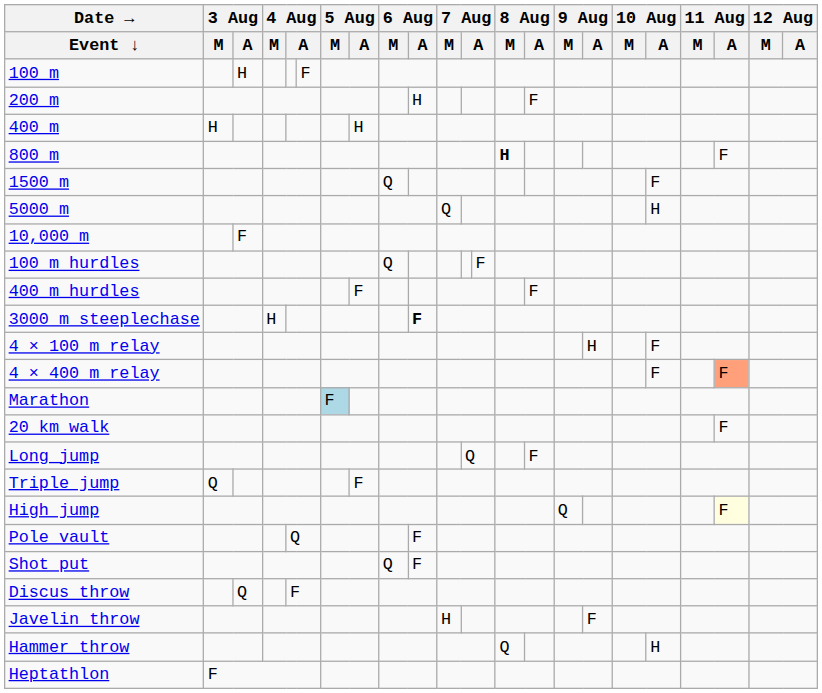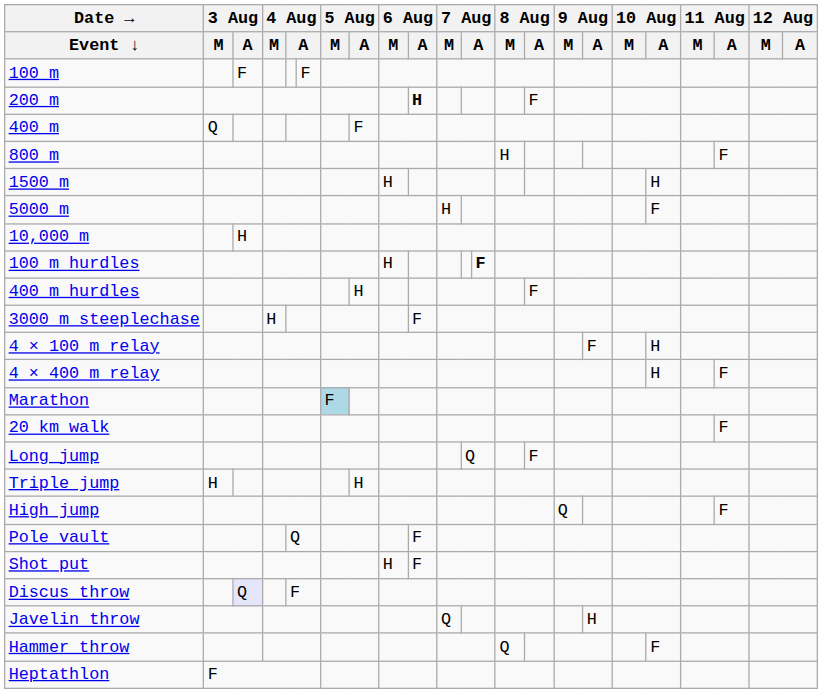 <table class="wikitable olympic-schedule athletics">
 <tr>
 <th>Date →</th>
 <th colspan="2">3 Aug</th>
 <th colspan="3">4 Aug</th>
 <th colspan="2">5 Aug</th>
 <th colspan="2">6 Aug</th>
 <th colspan="3">7 Aug</th>
 <th colspan="2">8 Aug</th>
 <th colspan="2">9 Aug</th>
 <th colspan="2">10 Aug</th>
 <th colspan="2">11 Aug</th>
 <th colspan="2">12 Aug</th>
 </tr>
 <tr>
 <th>Event ↓</th>
 <th>M</th>
 <th>A</th>
 <th>M</th>
 <th colspan="2">A</th>
 <th>M</th>
 <th>A</th>
 <th>M</th>
 <th>A</th>
 <th>M</th>
 <th colspan="2">A</th>
 <th>M</th>
 <th>A</th>
 <th>M</th>
 <th>A</th>
 <th>M</th>
 <th>A</th>
 <th>M</th>
 <th>A</th>
 <th>M</th>
 <th>A</th>
 </tr>
 <tr>
 <td class="event"><a href='#'>100 m</a></td>
 <td></td>
-<td class="heats">H</td>
+<td class="final">F</td>
 <td></td>
 <td class="semifinals"></td>
 <td class="final">F</td>
 <td colspan="2"></td>
 <td colspan="2"></td>
 <td colspan="3"></td>
 <td colspan="2"></td>
 <td colspan="2"></td>
 <td colspan="2"></td>
 <td colspan="2"></td>
 <td colspan="2"></td>
 </tr>
 <tr>
 <td class="event"><a href='#'>200 m</a></td>
 <td colspan="2"></td>
 <td colspan="3"></td>
 <td colspan="2"></td>
 <td></td>
-<td class="heats">H</td>
+<td class="heats"><strong>H</strong></td>
 <td></td>
 <td class="semifinals" colspan="2"></td>
 <td></td>
 <td class="final">F</td>
 <td colspan="2"></td>
 <td colspan="2"></td>
 <td colspan="2"></td>
 <td colspan="2"></td>
 </tr>
 <tr>
 <td class="event"><a href='#'>400 m</a></td>
-<td class="heats">H</td>
+<td class="qualifiers">Q</td>
 <td></td>
 <td></td>
 <td class="semifinals" colspan="2"></td>
 <td></td>
-<td class="heats">H</td>
+<td class="final">F</td>
 <td colspan="2"></td>
 <td colspan="3"></td>
 <td colspan="2"></td>
 <td colspan="2"></td>
 <td colspan="2"></td>
 <td colspan="2"></td>
 <td colspan="2"></td>
 </tr>
 <tr>
 <td class="event"><a href='#'>800 m</a></td>
 <td colspan="2"></td>
 <td colspan="3"></td>
 <td colspan="2"></td>
 <td colspan="2"></td>
 <td colspan="3"></td>
-<td class="heats"><strong>H</strong></td>
+<td class="heats">H</td>
 <td></td>
 <td></td>
 <td class="semifinals"></td>
 <td colspan="2"></td>
 <td></td>
 <td class="final">F</td>
 <td colspan="2"></td>
 </tr>
 <tr>
 <td class="event"><a href='#'>1500 m</a></td>
 <td colspan="2"></td>
 <td colspan="3"></td>
 <td colspan="2"></td>
-<td class="qualifiers">Q</td>
+<td class="heats">H</td>
 <td></td>
 <td colspan="3"></td>
 <td></td>
 <td class="semifinals"></td>
 <td colspan="2"></td>
 <td></td>
-<td class="final">F</td>
+<td class="heats">H</td>
 <td colspan="2"></td>
 <td colspan="2"></td>
 </tr>
 <tr>
 <td class="event"><a href='#'>5000 m</a></td>
 <td colspan="2"></td>
 <td colspan="3"></td>
 <td colspan="2"></td>
 <td colspan="2"></td>
-<td class="qualifiers">Q</td>
+<td class="heats">H</td>
 <td colspan="2"></td>
 <td colspan="2"></td>
 <td colspan="2"></td>
 <td></td>
-<td class="heats">H</td>
+<td class="final">F</td>
 <td colspan="2"></td>
 <td colspan="2"></td>
 </tr>
 <tr>
 <td class="event"><a href='#'>10,000 m</a></td>
 <td></td>
-<td class="final">F</td>
+<td class="heats">H</td>
 <td colspan="3"></td>
 <td colspan="2"></td>
 <td colspan="2"></td>
 <td colspan="3"></td>
 <td colspan="2"></td>
 <td colspan="2"></td>
 <td colspan="2"></td>
 <td colspan="2"></td>
 <td colspan="2"></td>
 </tr>
 <tr>
 <td class="event"><a href='#'>100 m hurdles</a></td>
 <td colspan="2"></td>
 <td colspan="3"></td>
 <td colspan="2"></td>
-<td class="qualifiers">Q</td>
+<td class="heats">H</td>
 <td></td>
 <td></td>
 <td class="semifinals"></td>
-<td class="final">F</td>
+<td class="final"><strong>F</strong></td>
 <td colspan="2"></td>
 <td colspan="2"></td>
 <td colspan="2"></td>
 <td colspan="2"></td>
 <td colspan="2"></td>
 </tr>
 <tr>
 <td class="event"><a href='#'>400 m hurdles</a></td>
 <td colspan="2"></td>
 <td colspan="3"></td>
 <td></td>
-<td class="final">F</td>
+<td class="heats">H</td>
 <td></td>
 <td class="semifinals"></td>
 <td colspan="3"></td>
 <td></td>
 <td class="final">F</td>
 <td colspan="2"></td>
 <td colspan="2"></td>
 <td colspan="2"></td>
 <td colspan="2"></td>
 </tr>
 <tr>
 <td class="event"><a href='#'>3000 m steeplechase</a></td>
 <td colspan="2"></td>
 <td class="heats">H</td>
 <td colspan="2"></td>
 <td colspan="2"></td>
 <td></td>
-<td class="final"><strong>F</strong></td>
+<td class="final">F</td>
 <td colspan="3"></td>
 <td colspan="2"></td>
 <td colspan="2"></td>
 <td colspan="2"></td>
 <td colspan="2"></td>
 <td colspan="2"></td>
 </tr>
 <tr>
 <td class="event"><a href='#'>4 × 100 m relay</a></td>
 <td colspan="2"></td>
 <td colspan="3"></td>
 <td colspan="2"></td>
 <td colspan="2"></td>
 <td colspan="3"></td>
 <td colspan="2"></td>
 <td></td>
+<td class="final">F</td>
+<td></td>
 <td class="heats">H</td>
-<td></td>
-<td class="final">F</td>
 <td colspan="2"></td>
 <td colspan="2"></td>
 </tr>
 <tr>
 <td class="event"><a href='#'>4 × 400 m relay</a></td>
 <td colspan="2"></td>
 <td colspan="3"></td>
 <td colspan="2"></td>
 <td colspan="2"></td>
 <td colspan="3"></td>
 <td colspan="2"></td>
 <td colspan="2"></td>
 <td></td>
+<td class="heats">H</td>
+<td></td>
 <td class="final">F</td>
-<td></td>
-<td class="final" style="background: lightsalmon;">F</td>
 <td colspan="2"></td>
 </tr>
 <tr>
 <td class="event"><a href='#'>Marathon</a></td>
 <td colspan="2"></td>
 <td colspan="3"></td>
 <td class="final" style="background: lightblue;">F</td>
 <td></td>
 <td colspan="2"></td>
 <td colspan="3"></td>
 <td colspan="2"></td>
 <td colspan="2"></td>
 <td colspan="2"></td>
 <td colspan="2"></td>
 <td colspan="2"></td>
 </tr>
 <tr>
 <td class="event"><a href='#'>20 km walk</a></td>
 <td colspan="2"></td>
 <td colspan="3"></td>
 <td colspan="2"></td>
 <td colspan="2"></td>
 <td colspan="3"></td>
 <td colspan="2"></td>
 <td colspan="2"></td>
 <td colspan="2"></td>
 <td></td>
 <td class="final">F</td>
 <td colspan="2"></td>
 </tr>
 <tr>
 <td class="event"><a href='#'>Long jump</a></td>
 <td colspan="2"></td>
 <td colspan="3"></td>
 <td colspan="2"></td>
 <td colspan="2"></td>
 <td></td>
 <td class="qualifiers" colspan="2">Q</td>
 <td></td>
 <td class="final">F</td>
 <td colspan="2"></td>
 <td colspan="2"></td>
 <td colspan="2"></td>
 <td colspan="2"></td>
 </tr>
 <tr>
 <td class="event"><a href='#'>Triple jump</a></td>
-<td class="qualifiers">Q</td>
+<td class="heats">H</td>
 <td></td>
 <td colspan="3"></td>
 <td></td>
-<td class="final">F</td>
+<td class="heats">H</td>
 <td colspan="2"></td>
 <td colspan="3"></td>
 <td colspan="2"></td>
 <td colspan="2"></td>
 <td colspan="2"></td>
 <td colspan="2"></td>
 <td colspan="2"></td>
 </tr>
 <tr>
 <td class="event"><a href='#'>High jump</a></td>
 <td colspan="2"></td>
 <td colspan="3"></td>
 <td colspan="2"></td>
 <td colspan="2"></td>
 <td colspan="3"></td>
 <td colspan="2"></td>
 <td class="qualifiers">Q</td>
 <td></td>
 <td colspan="2"></td>
 <td></td>
-<td class="final" style="background: lightyellow;">F</td>
+<td class="final">F</td>
 <td colspan="2"></td>
 </tr>
 <tr>
 <td class="event"><a href='#'>Pole vault</a></td>
 <td colspan="2"></td>
 <td></td>
 <td class="qualifiers" colspan="2">Q</td>
 <td colspan="2"></td>
 <td></td>
 <td class="final">F</td>
 <td colspan="3"></td>
 <td colspan="2"></td>
 <td colspan="2"></td>
 <td colspan="2"></td>
 <td colspan="2"></td>
 <td colspan="2"></td>
 </tr>
 <tr>
 <td class="event"><a href='#'>Shot put</a></td>
 <td colspan="2"></td>
 <td colspan="3"></td>
 <td colspan="2"></td>
-<td class="qualifiers">Q</td>
+<td class="heats">H</td>
 <td class="final">F</td>
 <td colspan="3"></td>
 <td colspan="2"></td>
 <td colspan="2"></td>
 <td colspan="2"></td>
 <td colspan="2"></td>
 <td colspan="2"></td>
 </tr>
 <tr>
 <td class="event"><a href='#'>Discus throw</a></td>
 <td></td>
-<td class="qualifiers">Q</td>
+<td class="qualifiers" style="background: lavender;">Q</td>
 <td></td>
 <td class="final" colspan="2">F</td>
 <td colspan="2"></td>
 <td colspan="2"></td>
 <td colspan="3"></td>
 <td colspan="2"></td>
 <td colspan="2"></td>
 <td colspan="2"></td>
 <td colspan="2"></td>
 <td colspan="2"></td>
 </tr>
 <tr>
 <td class="event"><a href='#'>Javelin throw</a></td>
 <td colspan="2"></td>
 <td colspan="3"></td>
 <td colspan="2"></td>
 <td colspan="2"></td>
-<td class="heats">H</td>
+<td class="qualifiers">Q</td>
 <td colspan="2"></td>
 <td colspan="2"></td>
 <td></td>
-<td class="final">F</td>
+<td class="heats">H</td>
 <td colspan="2"></td>
 <td colspan="2"></td>
 <td colspan="2"></td>
 </tr>
 <tr>
 <td class="event"><a href='#'>Hammer throw</a></td>
 <td colspan="2"></td>
 <td colspan="3"></td>
 <td colspan="2"></td>
 <td colspan="2"></td>
 <td colspan="3"></td>
 <td class="qualifiers">Q</td>
 <td></td>
 <td colspan="2"></td>
 <td></td>
-<td class="heats">H</td>
+<td class="final">F</td>
 <td colspan="2"></td>
 <td colspan="2"></td>
 </tr>
 <tr>
 <td class="event"><a href='#'>Heptathlon</a></td>
 <td class="final" colspan="5">F</td>
 <td colspan="2"></td>
 <td colspan="2"></td>
 <td colspan="3"></td>
 <td colspan="2"></td>
 <td colspan="2"></td>
 <td colspan="2"></td>
 <td colspan="2"></td>
 <td colspan="2"></td>
 </tr>
 </table>
